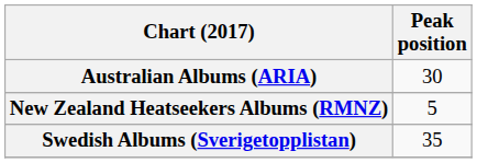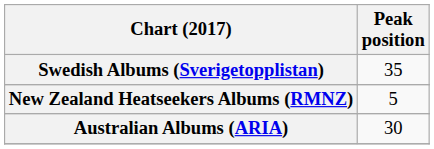 <table class="wikitable sortable plainrowheaders" style="text-align:center">
 <tr>
 <th scope="col">Chart (2017)</th>
 <th scope="col">Peak<br> position</th>
 </tr>
 <tr>
-<th scope="row">Australian Albums (<a href='#'>ARIA</a>)</th>
-<td>30</td>
+<th scope="row">Swedish Albums (<a href='#'>Sverigetopplistan</a>)</th>
+<td>35</td>
 </tr>
 <tr>
 </tr>
 <tr>
 </tr>
 <tr>
 </tr>
 <tr>
 </tr>
 <tr>
 </tr>
 <tr>
 <th scope="row">New Zealand Heatseekers Albums (<a href='#'>RMNZ</a>)</th>
 <td>5</td>
 </tr>
 <tr>
 </tr>
 <tr>
 </tr>
 <tr>
-<th scope="row">Swedish Albums (<a href='#'>Sverigetopplistan</a>)</th>
-<td>35</td>
+<th scope="row">Australian Albums (<a href='#'>ARIA</a>)</th>
+<td>30</td>
 </tr>
 <tr>
 </tr>
 <tr>
 </tr>
 <tr>
 </tr>
 <tr>
 </tr>
 <tr>
 </tr>
 <tr>
 </tr>
 <tr>
 </tr>
 </table>
